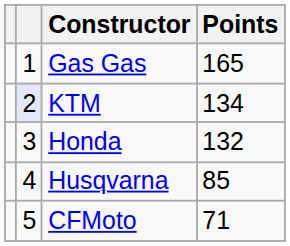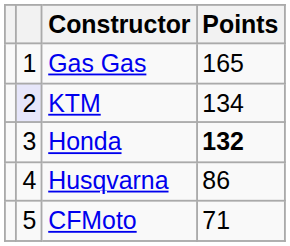 <table class="wikitable" style="font-size: 85%;">
 <tr>
 <th></th>
 <th></th>
 <th>Constructor</th>
 <th>Points</th>
 </tr>
 <tr>
 <td></td>
 <td align=center>1</td>
 <td> <a href='#'>Gas Gas</a></td>
 <td align=left>165</td>
 </tr>
 <tr>
 <td></td>
 <td align=center style="background: lavender;">2</td>
 <td> <a href='#'>KTM</a></td>
 <td align=left>134</td>
 </tr>
 <tr>
 <td></td>
 <td align=center>3</td>
 <td> <a href='#'>Honda</a></td>
-<td align=left>132</td>
+<td align=left><strong>132</strong></td>
 </tr>
 <tr>
 <td></td>
 <td align=center>4</td>
 <td> <a href='#'>Husqvarna</a></td>
-<td align=left>85</td>
+<td align=left>86</td>
 </tr>
 <tr>
 <td></td>
 <td align=center>5</td>
 <td> <a href='#'>CFMoto</a></td>
 <td align=left>71</td>
 </tr>
 </table>
